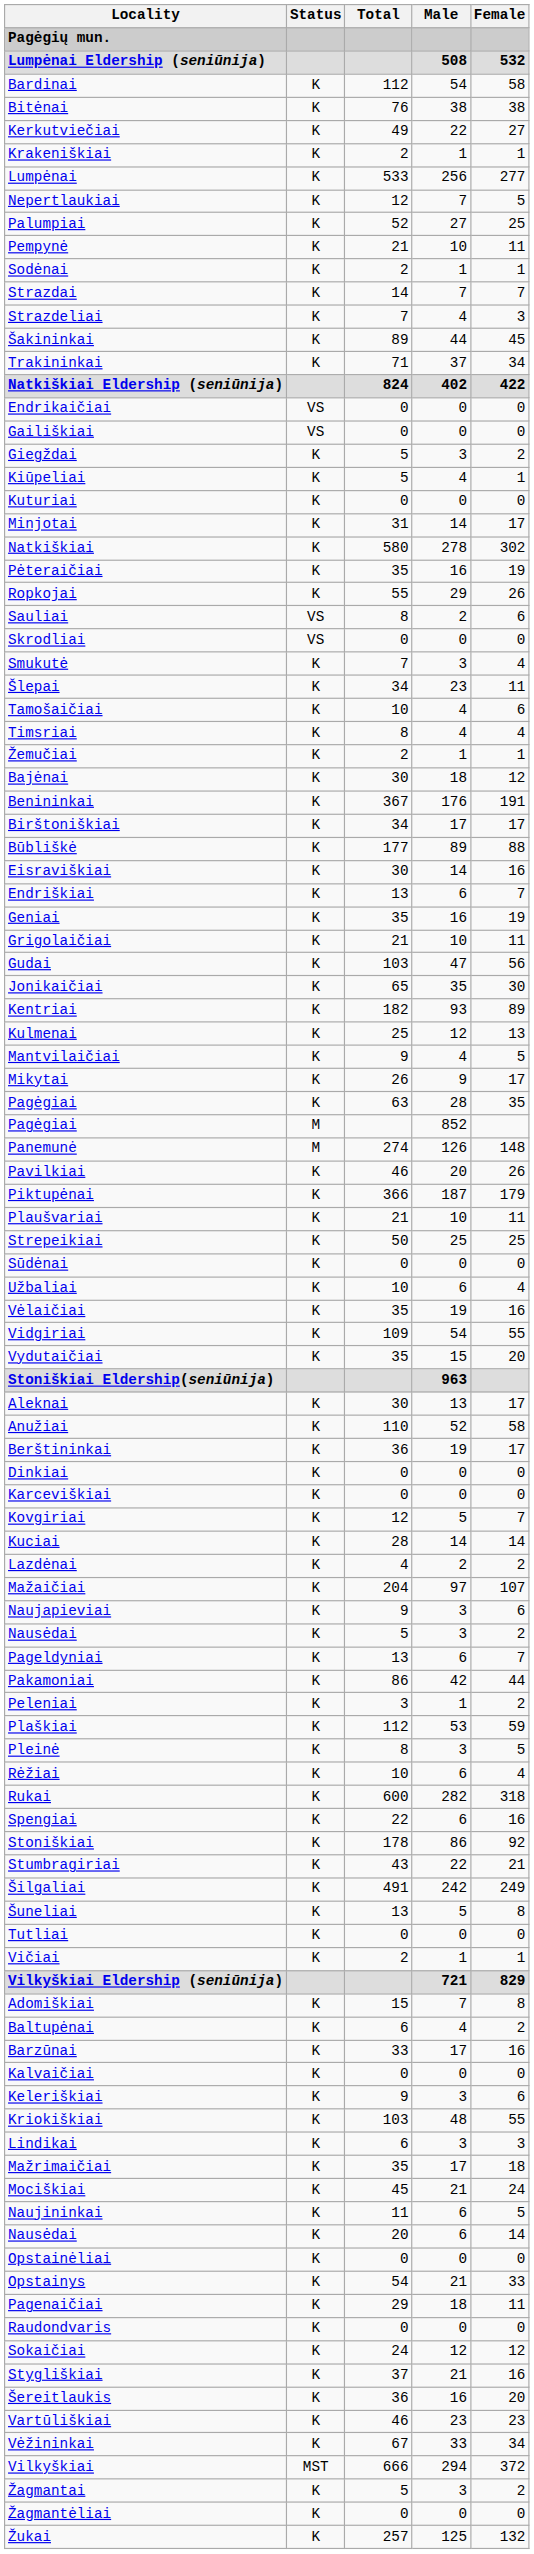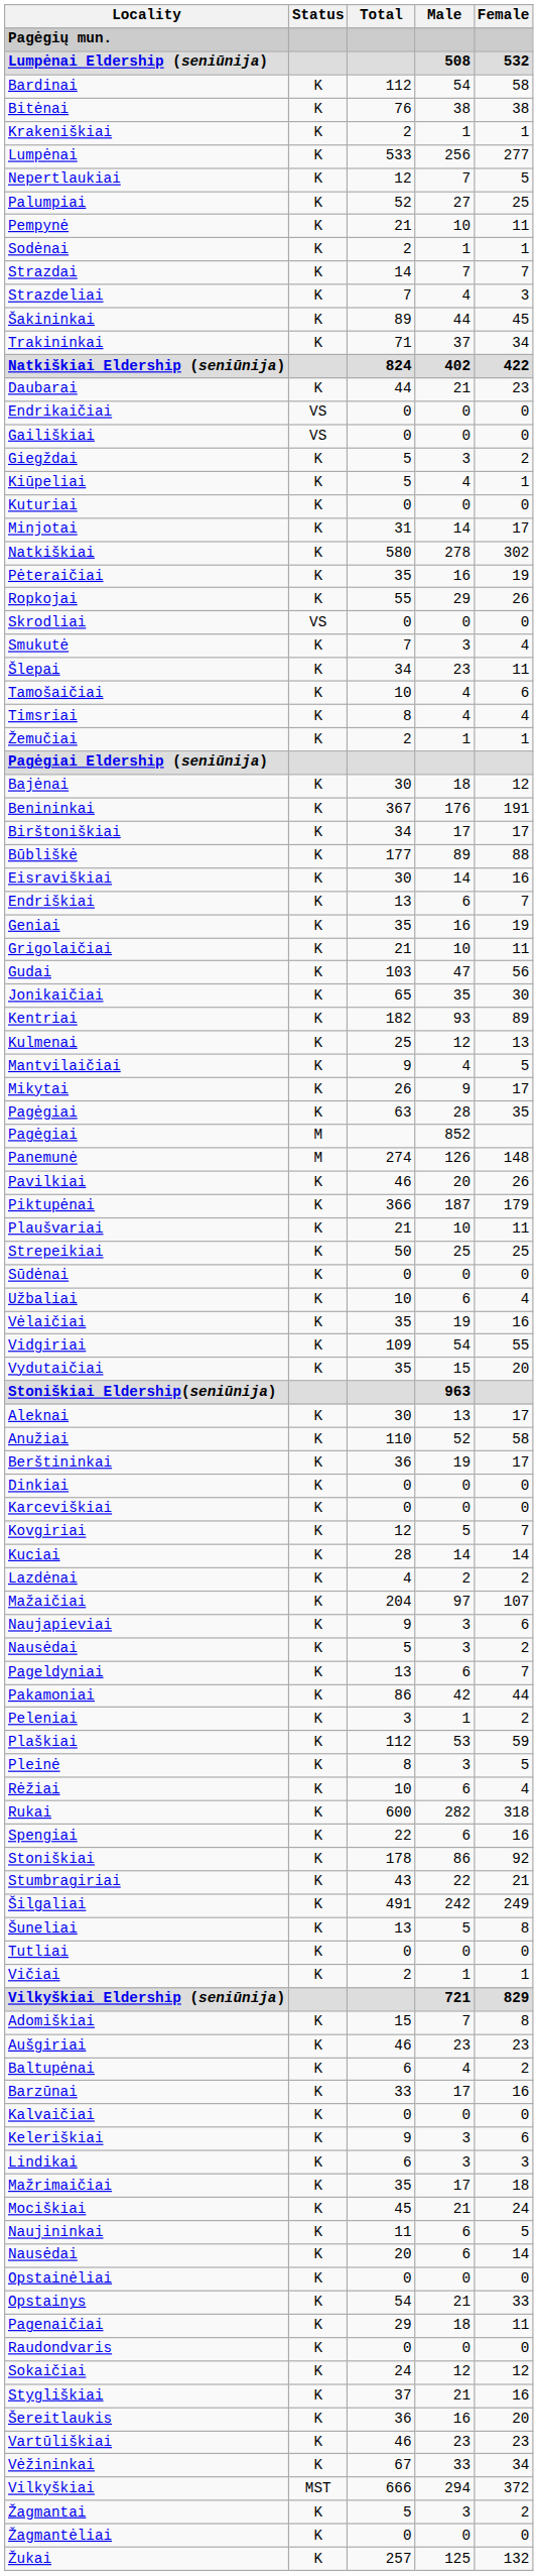 <table class="wikitable sortable" style="text-align:right; font-size:95%;">
 <tr>
 <th>Locality</th>
 <th>Status</th>
 <th> Total </th>
 <th> Male </th>
 <th>Female</th>
 </tr>
 <tr style="background-color:#ccc; font-weight:bold;">
 <td style="text-align:left">Pagėgių mun.</td>
 <td></td>
 <td></td>
 <td></td>
 <td></td>
 </tr>
 <tr style="background-color:#ddd; font-weight:bold;">
 <td style="text-align:left"><a href='#'>Lumpėnai Eldership</a> (<em>seniūnija</em>)</td>
 <td></td>
 <td></td>
 <td>508</td>
 <td>532</td>
 </tr>
 <tr>
 <td style="text-align:left"><a href='#'>Bardinai</a></td>
 <td style="text-align:center">K</td>
 <td>112</td>
 <td>54</td>
 <td>58</td>
 </tr>
 <tr>
 <td style="text-align:left"><a href='#'>Bitėnai</a></td>
 <td style="text-align:center">K</td>
 <td>76</td>
 <td>38</td>
 <td>38</td>
-</tr>
-<tr>
-<td style="text-align:left"><a href='#'>Kerkutviečiai</a></td>
-<td style="text-align:center">K</td>
-<td>49</td>
-<td>22</td>
-<td>27</td>
 </tr>
 <tr>
 <td style="text-align:left"><a href='#'>Krakeniškiai</a></td>
 <td style="text-align:center">K</td>
 <td>2</td>
 <td>1</td>
 <td>1</td>
 </tr>
 <tr>
 <td style="text-align:left"><a href='#'>Lumpėnai</a></td>
 <td style="text-align:center">K</td>
 <td>533</td>
 <td>256</td>
 <td>277</td>
 </tr>
 <tr>
 <td style="text-align:left"><a href='#'>Nepertlaukiai</a></td>
 <td style="text-align:center">K</td>
 <td>12</td>
 <td>7</td>
 <td>5</td>
 </tr>
 <tr>
 <td style="text-align:left"><a href='#'>Palumpiai</a></td>
 <td style="text-align:center">K</td>
 <td>52</td>
 <td>27</td>
 <td>25</td>
 </tr>
 <tr>
 <td style="text-align:left"><a href='#'>Pempynė</a></td>
 <td style="text-align:center">K</td>
 <td>21</td>
 <td>10</td>
 <td>11</td>
 </tr>
 <tr>
 <td style="text-align:left"><a href='#'>Sodėnai</a></td>
 <td style="text-align:center">K</td>
 <td>2</td>
 <td>1</td>
 <td>1</td>
 </tr>
 <tr>
 <td style="text-align:left"><a href='#'>Strazdai</a></td>
 <td style="text-align:center">K</td>
 <td>14</td>
 <td>7</td>
 <td>7</td>
 </tr>
 <tr>
 <td style="text-align:left"><a href='#'>Strazdeliai</a></td>
 <td style="text-align:center">K</td>
 <td>7</td>
 <td>4</td>
 <td>3</td>
 </tr>
 <tr>
 <td style="text-align:left"><a href='#'>Šakininkai</a></td>
 <td style="text-align:center">K</td>
 <td>89</td>
 <td>44</td>
 <td>45</td>
 </tr>
 <tr>
 <td style="text-align:left"><a href='#'>Trakininkai</a></td>
 <td style="text-align:center">K</td>
 <td>71</td>
 <td>37</td>
 <td>34</td>
 </tr>
 <tr style="background-color:#ddd; font-weight:bold;">
 <td style="text-align:left"><a href='#'>Natkiškiai Eldership</a> (<em>seniūnija</em>)</td>
 <td></td>
 <td>824</td>
 <td>402</td>
 <td>422</td>
 </tr>
 <tr>
+<td style="text-align:left"><a href='#'>Daubarai</a></td>
+<td style="text-align:center">K</td>
+<td>44</td>
+<td>21</td>
+<td>23</td>
+</tr>
+<tr>
 <td style="text-align:left"><a href='#'>Endrikaičiai</a></td>
 <td style="text-align:center">VS</td>
 <td>0</td>
 <td>0</td>
 <td>0</td>
 </tr>
 <tr>
 <td style="text-align:left"><a href='#'>Gailiškiai</a></td>
 <td style="text-align:center">VS</td>
 <td>0</td>
 <td>0</td>
 <td>0</td>
 </tr>
 <tr>
 <td style="text-align:left"><a href='#'>Giegždai</a></td>
 <td style="text-align:center">K</td>
 <td>5</td>
 <td>3</td>
 <td>2</td>
 </tr>
 <tr>
 <td style="text-align:left"><a href='#'>Kiūpeliai</a></td>
 <td style="text-align:center">K</td>
 <td>5</td>
 <td>4</td>
 <td>1</td>
 </tr>
 <tr>
 <td style="text-align:left"><a href='#'>Kuturiai</a></td>
 <td style="text-align:center">K</td>
 <td>0</td>
 <td>0</td>
 <td>0</td>
 </tr>
 <tr>
 <td style="text-align:left"><a href='#'>Minjotai</a></td>
 <td style="text-align:center">K</td>
 <td>31</td>
 <td>14</td>
 <td>17</td>
 </tr>
 <tr>
 <td style="text-align:left"><a href='#'>Natkiškiai</a></td>
 <td style="text-align:center">K</td>
 <td>580</td>
 <td>278</td>
 <td>302</td>
 </tr>
 <tr>
 <td style="text-align:left"><a href='#'>Pėteraičiai</a></td>
 <td style="text-align:center">K</td>
 <td>35</td>
 <td>16</td>
 <td>19</td>
 </tr>
 <tr>
 <td style="text-align:left"><a href='#'>Ropkojai</a></td>
 <td style="text-align:center">K</td>
 <td>55</td>
 <td>29</td>
 <td>26</td>
 </tr>
 <tr>
-<td style="text-align:left"><a href='#'>Sauliai</a></td>
-<td style="text-align:center">VS</td>
-<td>8</td>
-<td>2</td>
-<td>6</td>
-</tr>
-<tr>
 <td style="text-align:left"><a href='#'>Skrodliai</a></td>
 <td style="text-align:center">VS</td>
 <td>0</td>
 <td>0</td>
 <td>0</td>
 </tr>
 <tr>
 <td style="text-align:left"><a href='#'>Smukutė</a></td>
 <td style="text-align:center">K</td>
 <td>7</td>
 <td>3</td>
 <td>4</td>
 </tr>
 <tr>
 <td style="text-align:left"><a href='#'>Šlepai</a></td>
 <td style="text-align:center">K</td>
 <td>34</td>
 <td>23</td>
 <td>11</td>
 </tr>
 <tr>
 <td style="text-align:left"><a href='#'>Tamošaičiai</a></td>
 <td style="text-align:center">K</td>
 <td>10</td>
 <td>4</td>
 <td>6</td>
 </tr>
 <tr>
 <td style="text-align:left"><a href='#'>Timsriai</a></td>
 <td style="text-align:center">K</td>
 <td>8</td>
 <td>4</td>
 <td>4</td>
 </tr>
 <tr>
 <td style="text-align:left"><a href='#'>Žemučiai</a></td>
 <td style="text-align:center">K</td>
 <td>2</td>
 <td>1</td>
 <td>1</td>
+</tr>
+<tr style="background-color:#ddd; font-weight:bold;">
+<td style="text-align:left"><a href='#'>Pagėgiai Eldership</a> (<em>seniūnija</em>)</td>
+<td></td>
+<td></td>
+<td></td>
+<td></td>
 </tr>
 <tr>
 <td style="text-align:left"><a href='#'>Bajėnai</a></td>
 <td style="text-align:center">K</td>
 <td>30</td>
 <td>18</td>
 <td>12</td>
 </tr>
 <tr>
 <td style="text-align:left"><a href='#'>Benininkai</a></td>
 <td style="text-align:center">K</td>
 <td>367</td>
 <td>176</td>
 <td>191</td>
 </tr>
 <tr>
 <td style="text-align:left"><a href='#'>Birštoniškiai</a></td>
 <td style="text-align:center">K</td>
 <td>34</td>
 <td>17</td>
 <td>17</td>
 </tr>
 <tr>
 <td style="text-align:left"><a href='#'>Būbliškė</a></td>
 <td style="text-align:center">K</td>
 <td>177</td>
 <td>89</td>
 <td>88</td>
 </tr>
 <tr>
 <td style="text-align:left"><a href='#'>Eisraviškiai</a></td>
 <td style="text-align:center">K</td>
 <td>30</td>
 <td>14</td>
 <td>16</td>
 </tr>
 <tr>
 <td style="text-align:left"><a href='#'>Endriškiai</a></td>
 <td style="text-align:center">K</td>
 <td>13</td>
 <td>6</td>
 <td>7</td>
 </tr>
 <tr>
 <td style="text-align:left"><a href='#'>Geniai</a></td>
 <td style="text-align:center">K</td>
 <td>35</td>
 <td>16</td>
 <td>19</td>
 </tr>
 <tr>
 <td style="text-align:left"><a href='#'>Grigolaičiai</a></td>
 <td style="text-align:center">K</td>
 <td>21</td>
 <td>10</td>
 <td>11</td>
 </tr>
 <tr>
 <td style="text-align:left"><a href='#'>Gudai</a></td>
 <td style="text-align:center">K</td>
 <td>103</td>
 <td>47</td>
 <td>56</td>
 </tr>
 <tr>
 <td style="text-align:left"><a href='#'>Jonikaičiai</a></td>
 <td style="text-align:center">K</td>
 <td>65</td>
 <td>35</td>
 <td>30</td>
 </tr>
 <tr>
 <td style="text-align:left"><a href='#'>Kentriai</a></td>
 <td style="text-align:center">K</td>
 <td>182</td>
 <td>93</td>
 <td>89</td>
 </tr>
 <tr>
 <td style="text-align:left"><a href='#'>Kulmenai</a></td>
 <td style="text-align:center">K</td>
 <td>25</td>
 <td>12</td>
 <td>13</td>
 </tr>
 <tr>
 <td style="text-align:left"><a href='#'>Mantvilaičiai</a></td>
 <td style="text-align:center">K</td>
 <td>9</td>
 <td>4</td>
 <td>5</td>
 </tr>
 <tr>
 <td style="text-align:left"><a href='#'>Mikytai</a></td>
 <td style="text-align:center">K</td>
 <td>26</td>
 <td>9</td>
 <td>17</td>
 </tr>
 <tr>
 <td style="text-align:left"><a href='#'>Pagėgiai</a></td>
 <td style="text-align:center">K</td>
 <td>63</td>
 <td>28</td>
 <td>35</td>
 </tr>
 <tr>
 <td style="text-align:left"><a href='#'>Pagėgiai</a></td>
 <td style="text-align:center">M</td>
 <td></td>
 <td>852</td>
 <td></td>
 </tr>
 <tr>
 <td style="text-align:left"><a href='#'>Panemunė</a></td>
 <td style="text-align:center">M</td>
 <td>274</td>
 <td>126</td>
 <td>148</td>
 </tr>
 <tr>
 <td style="text-align:left"><a href='#'>Pavilkiai</a></td>
 <td style="text-align:center">K</td>
 <td>46</td>
 <td>20</td>
 <td>26</td>
 </tr>
 <tr>
 <td style="text-align:left"><a href='#'>Piktupėnai</a></td>
 <td style="text-align:center">K</td>
 <td>366</td>
 <td>187</td>
 <td>179</td>
 </tr>
 <tr>
 <td style="text-align:left"><a href='#'>Plaušvariai</a></td>
 <td style="text-align:center">K</td>
 <td>21</td>
 <td>10</td>
 <td>11</td>
 </tr>
 <tr>
 <td style="text-align:left"><a href='#'>Strepeikiai</a></td>
 <td style="text-align:center">K</td>
 <td>50</td>
 <td>25</td>
 <td>25</td>
 </tr>
 <tr>
 <td style="text-align:left"><a href='#'>Sūdėnai</a></td>
 <td style="text-align:center">K</td>
 <td>0</td>
 <td>0</td>
 <td>0</td>
 </tr>
 <tr>
 <td style="text-align:left"><a href='#'>Užbaliai</a></td>
 <td style="text-align:center">K</td>
 <td>10</td>
 <td>6</td>
 <td>4</td>
 </tr>
 <tr>
 <td style="text-align:left"><a href='#'>Vėlaičiai</a></td>
 <td style="text-align:center">K</td>
 <td>35</td>
 <td>19</td>
 <td>16</td>
 </tr>
 <tr>
 <td style="text-align:left"><a href='#'>Vidgiriai</a></td>
 <td style="text-align:center">K</td>
 <td>109</td>
 <td>54</td>
 <td>55</td>
 </tr>
 <tr>
 <td style="text-align:left"><a href='#'>Vydutaičiai</a></td>
 <td style="text-align:center">K</td>
 <td>35</td>
 <td>15</td>
 <td>20</td>
 </tr>
 <tr style="background-color:#ddd; font-weight:bold;">
 <td style="text-align:left"><a href='#'>Stoniškiai Eldership</a>(<em>seniūnija</em>)</td>
 <td></td>
 <td></td>
 <td>963</td>
 <td></td>
 </tr>
 <tr>
 <td style="text-align:left"><a href='#'>Aleknai</a></td>
 <td style="text-align:center">K</td>
 <td>30</td>
 <td>13</td>
 <td>17</td>
 </tr>
 <tr>
 <td style="text-align:left"><a href='#'>Anužiai</a></td>
 <td style="text-align:center">K</td>
 <td>110</td>
 <td>52</td>
 <td>58</td>
 </tr>
 <tr>
 <td style="text-align:left"><a href='#'>Berštininkai</a></td>
 <td style="text-align:center">K</td>
 <td>36</td>
 <td>19</td>
 <td>17</td>
 </tr>
 <tr>
 <td style="text-align:left"><a href='#'>Dinkiai</a></td>
 <td style="text-align:center">K</td>
 <td>0</td>
 <td>0</td>
 <td>0</td>
 </tr>
 <tr>
 <td style="text-align:left"><a href='#'>Karceviškiai</a></td>
 <td style="text-align:center">K</td>
 <td>0</td>
 <td>0</td>
 <td>0</td>
 </tr>
 <tr>
 <td style="text-align:left"><a href='#'>Kovgiriai</a></td>
 <td style="text-align:center">K</td>
 <td>12</td>
 <td>5</td>
 <td>7</td>
 </tr>
 <tr>
 <td style="text-align:left"><a href='#'>Kuciai</a></td>
 <td style="text-align:center">K</td>
 <td>28</td>
 <td>14</td>
 <td>14</td>
 </tr>
 <tr>
 <td style="text-align:left"><a href='#'>Lazdėnai</a></td>
 <td style="text-align:center">K</td>
 <td>4</td>
 <td>2</td>
 <td>2</td>
 </tr>
 <tr>
 <td style="text-align:left"><a href='#'>Mažaičiai</a></td>
 <td style="text-align:center">K</td>
 <td>204</td>
 <td>97</td>
 <td>107</td>
 </tr>
 <tr>
 <td style="text-align:left"><a href='#'>Naujapieviai</a></td>
 <td style="text-align:center">K</td>
 <td>9</td>
 <td>3</td>
 <td>6</td>
 </tr>
 <tr>
 <td style="text-align:left"><a href='#'>Nausėdai</a></td>
 <td style="text-align:center">K</td>
 <td>5</td>
 <td>3</td>
 <td>2</td>
 </tr>
 <tr>
 <td style="text-align:left"><a href='#'>Pageldyniai</a></td>
 <td style="text-align:center">K</td>
 <td>13</td>
 <td>6</td>
 <td>7</td>
 </tr>
 <tr>
 <td style="text-align:left"><a href='#'>Pakamoniai</a></td>
 <td style="text-align:center">K</td>
 <td>86</td>
 <td>42</td>
 <td>44</td>
 </tr>
 <tr>
 <td style="text-align:left"><a href='#'>Peleniai</a></td>
 <td style="text-align:center">K</td>
 <td>3</td>
 <td>1</td>
 <td>2</td>
 </tr>
 <tr>
 <td style="text-align:left"><a href='#'>Plaškiai</a></td>
 <td style="text-align:center">K</td>
 <td>112</td>
 <td>53</td>
 <td>59</td>
 </tr>
 <tr>
 <td style="text-align:left"><a href='#'>Pleinė</a></td>
 <td style="text-align:center">K</td>
 <td>8</td>
 <td>3</td>
 <td>5</td>
 </tr>
 <tr>
 <td style="text-align:left"><a href='#'>Rėžiai</a></td>
 <td style="text-align:center">K</td>
 <td>10</td>
 <td>6</td>
 <td>4</td>
 </tr>
 <tr>
 <td style="text-align:left"><a href='#'>Rukai</a></td>
 <td style="text-align:center">K</td>
 <td>600</td>
 <td>282</td>
 <td>318</td>
 </tr>
 <tr>
 <td style="text-align:left"><a href='#'>Spengiai</a></td>
 <td style="text-align:center">K</td>
 <td>22</td>
 <td>6</td>
 <td>16</td>
 </tr>
 <tr>
 <td style="text-align:left"><a href='#'>Stoniškiai</a></td>
 <td style="text-align:center">K</td>
 <td>178</td>
 <td>86</td>
 <td>92</td>
 </tr>
 <tr>
 <td style="text-align:left"><a href='#'>Stumbragiriai</a></td>
 <td style="text-align:center">K</td>
 <td>43</td>
 <td>22</td>
 <td>21</td>
 </tr>
 <tr>
 <td style="text-align:left"><a href='#'>Šilgaliai</a></td>
 <td style="text-align:center">K</td>
 <td>491</td>
 <td>242</td>
 <td>249</td>
 </tr>
 <tr>
 <td style="text-align:left"><a href='#'>Šuneliai</a></td>
 <td style="text-align:center">K</td>
 <td>13</td>
 <td>5</td>
 <td>8</td>
 </tr>
 <tr>
 <td style="text-align:left"><a href='#'>Tutliai</a></td>
 <td style="text-align:center">K</td>
 <td>0</td>
 <td>0</td>
 <td>0</td>
 </tr>
 <tr>
 <td style="text-align:left"><a href='#'>Vičiai</a></td>
 <td style="text-align:center">K</td>
 <td>2</td>
 <td>1</td>
 <td>1</td>
 </tr>
 <tr style="background-color:#ddd; font-weight:bold;">
 <td style="text-align:left"><a href='#'>Vilkyškiai Eldership</a> (<em>seniūnija</em>)</td>
 <td></td>
 <td></td>
 <td>721</td>
 <td>829</td>
 </tr>
 <tr>
 <td style="text-align:left"><a href='#'>Adomiškiai</a></td>
 <td style="text-align:center">K</td>
 <td>15</td>
 <td>7</td>
 <td>8</td>
 </tr>
 <tr>
+<td style="text-align:left"><a href='#'>Aušgiriai</a></td>
+<td style="text-align:center">K</td>
+<td>46</td>
+<td>23</td>
+<td>23</td>
+</tr>
+<tr>
 <td style="text-align:left"><a href='#'>Baltupėnai</a></td>
 <td style="text-align:center">K</td>
 <td>6</td>
 <td>4</td>
 <td>2</td>
 </tr>
 <tr>
 <td style="text-align:left"><a href='#'>Barzūnai</a></td>
 <td style="text-align:center">K</td>
 <td>33</td>
 <td>17</td>
 <td>16</td>
 </tr>
 <tr>
 <td style="text-align:left"><a href='#'>Kalvaičiai</a></td>
 <td style="text-align:center">K</td>
 <td>0</td>
 <td>0</td>
 <td>0</td>
 </tr>
 <tr>
 <td style="text-align:left"><a href='#'>Keleriškiai</a></td>
 <td style="text-align:center">K</td>
 <td>9</td>
 <td>3</td>
 <td>6</td>
-</tr>
-<tr>
-<td style="text-align:left"><a href='#'>Kriokiškiai</a></td>
-<td style="text-align:center">K</td>
-<td>103</td>
-<td>48</td>
-<td>55</td>
 </tr>
 <tr>
 <td style="text-align:left"><a href='#'>Lindikai</a></td>
 <td style="text-align:center">K</td>
 <td>6</td>
 <td>3</td>
 <td>3</td>
 </tr>
 <tr>
 <td style="text-align:left"><a href='#'>Mažrimaičiai</a></td>
 <td style="text-align:center">K</td>
 <td>35</td>
 <td>17</td>
 <td>18</td>
 </tr>
 <tr>
 <td style="text-align:left"><a href='#'>Mociškiai</a></td>
 <td style="text-align:center">K</td>
 <td>45</td>
 <td>21</td>
 <td>24</td>
 </tr>
 <tr>
 <td style="text-align:left"><a href='#'>Naujininkai</a></td>
 <td style="text-align:center">K</td>
 <td>11</td>
 <td>6</td>
 <td>5</td>
 </tr>
 <tr>
 <td style="text-align:left"><a href='#'>Nausėdai</a></td>
 <td style="text-align:center">K</td>
 <td>20</td>
 <td>6</td>
 <td>14</td>
 </tr>
 <tr>
 <td style="text-align:left"><a href='#'>Opstainėliai</a></td>
 <td style="text-align:center">K</td>
 <td>0</td>
 <td>0</td>
 <td>0</td>
 </tr>
 <tr>
 <td style="text-align:left"><a href='#'>Opstainys</a></td>
 <td style="text-align:center">K</td>
 <td>54</td>
 <td>21</td>
 <td>33</td>
 </tr>
 <tr>
 <td style="text-align:left"><a href='#'>Pagenaičiai</a></td>
 <td style="text-align:center">K</td>
 <td>29</td>
 <td>18</td>
 <td>11</td>
 </tr>
 <tr>
 <td style="text-align:left"><a href='#'>Raudondvaris</a></td>
 <td style="text-align:center">K</td>
 <td>0</td>
 <td>0</td>
 <td>0</td>
 </tr>
 <tr>
 <td style="text-align:left"><a href='#'>Sokaičiai</a></td>
 <td style="text-align:center">K</td>
 <td>24</td>
 <td>12</td>
 <td>12</td>
 </tr>
 <tr>
 <td style="text-align:left"><a href='#'>Stygliškiai</a></td>
 <td style="text-align:center">K</td>
 <td>37</td>
 <td>21</td>
 <td>16</td>
 </tr>
 <tr>
 <td style="text-align:left"><a href='#'>Šereitlaukis</a></td>
 <td style="text-align:center">K</td>
 <td>36</td>
 <td>16</td>
 <td>20</td>
 </tr>
 <tr>
 <td style="text-align:left"><a href='#'>Vartūliškiai</a></td>
 <td style="text-align:center">K</td>
 <td>46</td>
 <td>23</td>
 <td>23</td>
 </tr>
 <tr>
 <td style="text-align:left"><a href='#'>Vėžininkai</a></td>
 <td style="text-align:center">K</td>
 <td>67</td>
 <td>33</td>
 <td>34</td>
 </tr>
 <tr>
 <td style="text-align:left"><a href='#'>Vilkyškiai</a></td>
 <td style="text-align:center">MST</td>
 <td>666</td>
 <td>294</td>
 <td>372</td>
 </tr>
 <tr>
 <td style="text-align:left"><a href='#'>Žagmantai</a></td>
 <td style="text-align:center">K</td>
 <td>5</td>
 <td>3</td>
 <td>2</td>
 </tr>
 <tr>
 <td style="text-align:left"><a href='#'>Žagmantėliai</a></td>
 <td style="text-align:center">K</td>
 <td>0</td>
 <td>0</td>
 <td>0</td>
 </tr>
 <tr>
 <td style="text-align:left"><a href='#'>Žukai</a></td>
 <td style="text-align:center">K</td>
 <td>257</td>
 <td>125</td>
 <td>132</td>
 </tr>
 </table>
